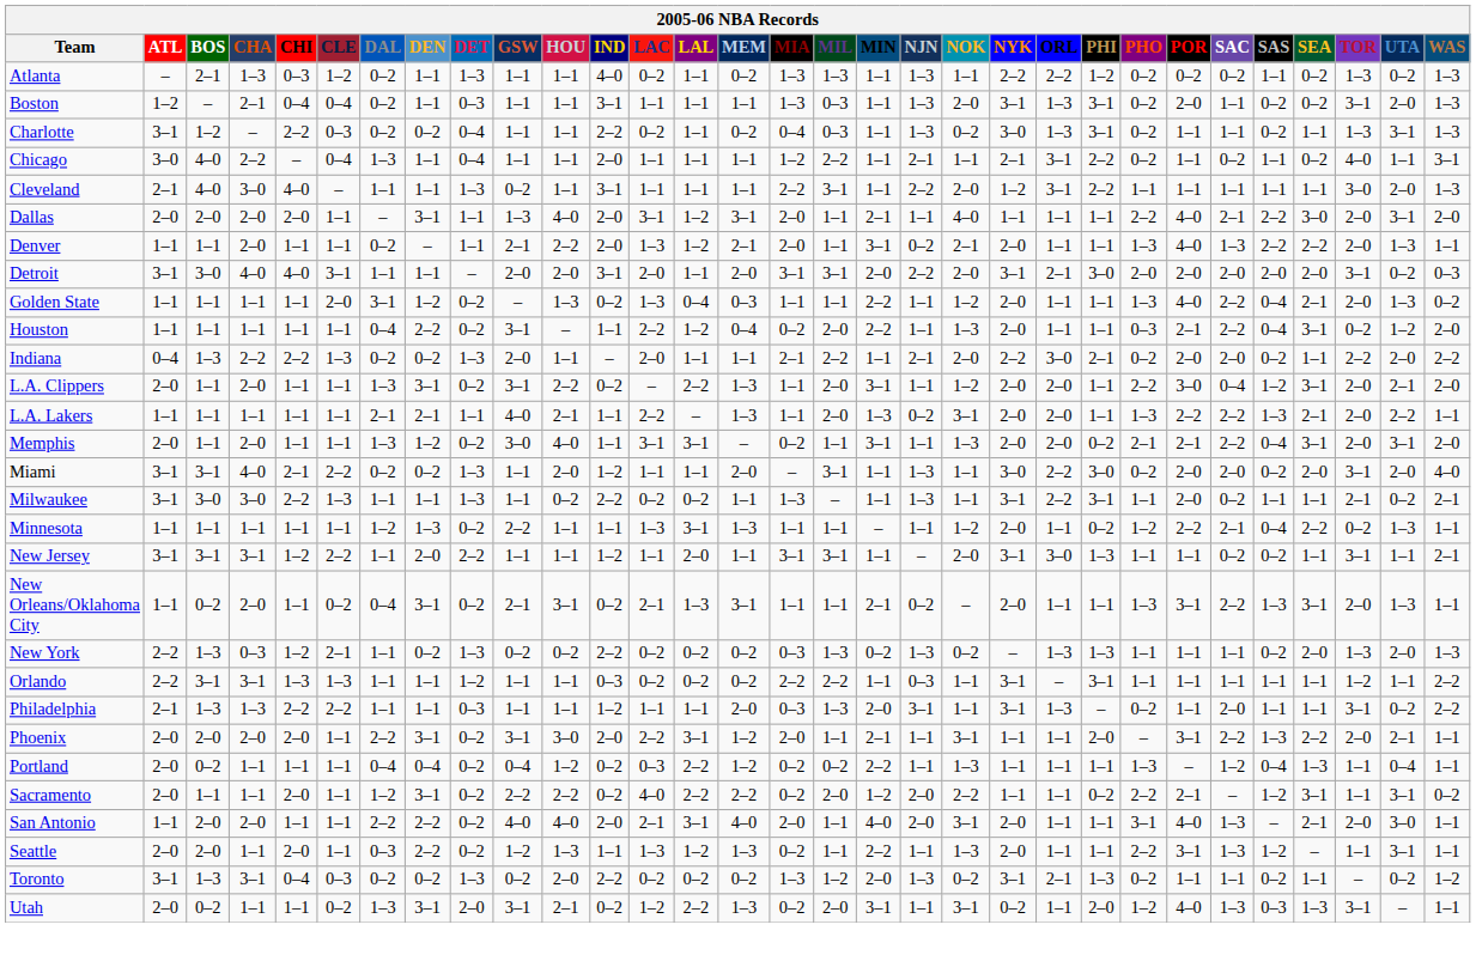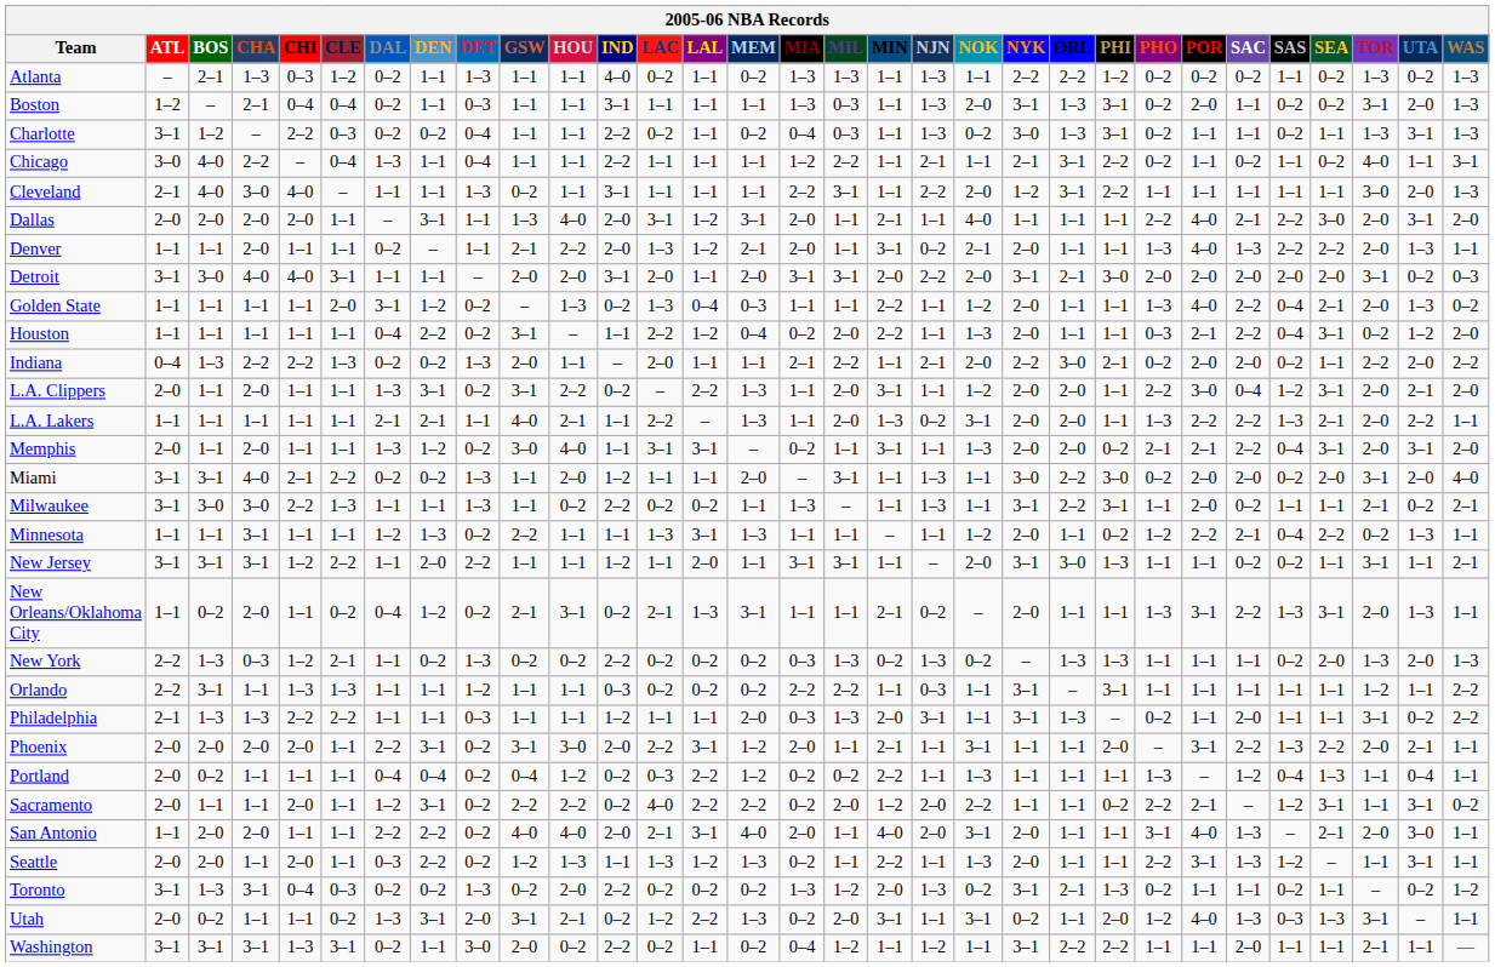 <table class="wikitable" style="font-size:86%; text-align:center;">
 <tr>
 <th colspan=31>2005-06 NBA Records</th>
 </tr>
 <tr>
 <th width=100>Team</th>
 <th style="background:#FF0000;color:#FFFFFF;width=35">ATL</th>
 <th style="background:#006400;color:#FFFFFF;width=35">BOS</th>
 <th style="background:#253E6A;color:#DF5106;width=35">CHA</th>
 <th style="background:#FF0000;color:#000000;width=35">CHI</th>
 <th style="background:#9F1F32;color:#001D43;width=35">CLE</th>
 <th style="background:#0055BA;color:#898D8F;width=35">DAL</th>
 <th style="background:#4C92CC;color:#FDB827;width=35">DEN</th>
 <th style="background:#006BB7;color:#ED164B;width=35">DET</th>
 <th style="background:#072E63;color:#DC5A34;width=35">GSW</th>
 <th style="background:#D31145;color:#CBD4D8;width=35">HOU</th>
 <th style="background:#000080;color:#FFD700;width=35">IND</th>
 <th style="background:#F9160D;color:#1A2E8B;width=35">LAC</th>
 <th style="background:#800080;color:#FFD700;width=35">LAL</th>
 <th style="background:#00265B;color:#BAD1EB;width=35">MEM</th>
 <th style="background:#000000;color:#8B0000;width=35">MIA</th>
 <th style="background:#00471B;color:#5C378A;width=35">MIL</th>
 <th style="background:#044D80;color:#000000;width=35">MIN</th>
 <th style="background:#12305B;color:#C4CED4;width=35">NJN</th>
 <th style="background:#0093B1;color:#FDB827;width=35">NOK</th>
 <th style="background:#0000FF;color:#FF8C00;width=35">NYK</th>
 <th style="background:#0000FF;color:#000000;width=35">ORL</th>
 <th style="background:#000000;color:#BB9754;width=35">PHI</th>
 <th style="background:#800080;color:#FF4500;width=35">PHO</th>
 <th style="background:#000000;color:#FF0000;width=35">POR</th>
 <th style="background:#6846A8;color:#FFFFFF;width=35">SAC</th>
 <th style="background:#000000;color:#C0C0C0;width=35">SAS</th>
 <th style="background:#005831;color:#FFC322;width=35">SEA</th>
 <th style="background:#7436BF;color:#BE0F34;width=35">TOR</th>
 <th style="background:#042A5C;color:#4C8ECC;width=35">UTA</th>
 <th style="background:#044D7D;color:#BC7A44;width=35">WAS</th>
 </tr>
 <tr>
 <td style="text-align:left;"><a href='#'>Atlanta</a></td>
 <td>–</td>
 <td>2–1</td>
 <td>1–3</td>
 <td>0–3</td>
 <td>1–2</td>
 <td>0–2</td>
 <td>1–1</td>
 <td>1–3</td>
 <td>1–1</td>
 <td>1–1</td>
 <td>4–0</td>
 <td>0–2</td>
 <td>1–1</td>
 <td>0–2</td>
 <td>1–3</td>
 <td>1–3</td>
 <td>1–1</td>
 <td>1–3</td>
 <td>1–1</td>
 <td>2–2</td>
 <td>2–2</td>
 <td>1–2</td>
 <td>0–2</td>
 <td>0–2</td>
 <td>0–2</td>
 <td>1–1</td>
 <td>0–2</td>
 <td>1–3</td>
 <td>0–2</td>
 <td>1–3</td>
 </tr>
 <tr>
 <td style="text-align:left;"><a href='#'>Boston</a></td>
 <td>1–2</td>
 <td>–</td>
 <td>2–1</td>
 <td>0–4</td>
 <td>0–4</td>
 <td>0–2</td>
 <td>1–1</td>
 <td>0–3</td>
 <td>1–1</td>
 <td>1–1</td>
 <td>3–1</td>
 <td>1–1</td>
 <td>1–1</td>
 <td>1–1</td>
 <td>1–3</td>
 <td>0–3</td>
 <td>1–1</td>
 <td>1–3</td>
 <td>2–0</td>
 <td>3–1</td>
 <td>1–3</td>
 <td>3–1</td>
 <td>0–2</td>
 <td>2–0</td>
 <td>1–1</td>
 <td>0–2</td>
 <td>0–2</td>
 <td>3–1</td>
 <td>2–0</td>
 <td>1–3</td>
 </tr>
 <tr>
 <td style="text-align:left;"><a href='#'>Charlotte</a></td>
 <td>3–1</td>
 <td>1–2</td>
 <td>–</td>
 <td>2–2</td>
 <td>0–3</td>
 <td>0–2</td>
 <td>0–2</td>
 <td>0–4</td>
 <td>1–1</td>
 <td>1–1</td>
 <td>2–2</td>
 <td>0–2</td>
 <td>1–1</td>
 <td>0–2</td>
 <td>0–4</td>
 <td>0–3</td>
 <td>1–1</td>
 <td>1–3</td>
 <td>0–2</td>
 <td>3–0</td>
 <td>1–3</td>
 <td>3–1</td>
 <td>0–2</td>
 <td>1–1</td>
 <td>1–1</td>
 <td>0–2</td>
 <td>1–1</td>
 <td>1–3</td>
 <td>3–1</td>
 <td>1–3</td>
 </tr>
 <tr>
 <td style="text-align:left;"><a href='#'>Chicago</a></td>
 <td>3–0</td>
 <td>4–0</td>
 <td>2–2</td>
 <td>–</td>
 <td>0–4</td>
 <td>1–3</td>
 <td>1–1</td>
 <td>0–4</td>
 <td>1–1</td>
 <td>1–1</td>
-<td>2–0</td>
+<td>2–2</td>
 <td>1–1</td>
 <td>1–1</td>
 <td>1–1</td>
 <td>1–2</td>
 <td>2–2</td>
 <td>1–1</td>
 <td>2–1</td>
 <td>1–1</td>
 <td>2–1</td>
 <td>3–1</td>
 <td>2–2</td>
 <td>0–2</td>
 <td>1–1</td>
 <td>0–2</td>
 <td>1–1</td>
 <td>0–2</td>
 <td>4–0</td>
 <td>1–1</td>
 <td>3–1</td>
 </tr>
 <tr>
 <td style="text-align:left;"><a href='#'>Cleveland</a></td>
 <td>2–1</td>
 <td>4–0</td>
 <td>3–0</td>
 <td>4–0</td>
 <td>–</td>
 <td>1–1</td>
 <td>1–1</td>
 <td>1–3</td>
 <td>0–2</td>
 <td>1–1</td>
 <td>3–1</td>
 <td>1–1</td>
 <td>1–1</td>
 <td>1–1</td>
 <td>2–2</td>
 <td>3–1</td>
 <td>1–1</td>
 <td>2–2</td>
 <td>2–0</td>
 <td>1–2</td>
 <td>3–1</td>
 <td>2–2</td>
 <td>1–1</td>
 <td>1–1</td>
 <td>1–1</td>
 <td>1–1</td>
 <td>1–1</td>
 <td>3–0</td>
 <td>2–0</td>
 <td>1–3</td>
 </tr>
 <tr>
 <td style="text-align:left;"><a href='#'>Dallas</a></td>
 <td>2–0</td>
 <td>2–0</td>
 <td>2–0</td>
 <td>2–0</td>
 <td>1–1</td>
 <td>–</td>
 <td>3–1</td>
 <td>1–1</td>
 <td>1–3</td>
 <td>4–0</td>
 <td>2–0</td>
 <td>3–1</td>
 <td>1–2</td>
 <td>3–1</td>
 <td>2–0</td>
 <td>1–1</td>
 <td>2–1</td>
 <td>1–1</td>
 <td>4–0</td>
 <td>1–1</td>
 <td>1–1</td>
 <td>1–1</td>
 <td>2–2</td>
 <td>4–0</td>
 <td>2–1</td>
 <td>2–2</td>
 <td>3–0</td>
 <td>2–0</td>
 <td>3–1</td>
 <td>2–0</td>
 </tr>
 <tr>
 <td style="text-align:left;"><a href='#'>Denver</a></td>
 <td>1–1</td>
 <td>1–1</td>
 <td>2–0</td>
 <td>1–1</td>
 <td>1–1</td>
 <td>0–2</td>
 <td>–</td>
 <td>1–1</td>
 <td>2–1</td>
 <td>2–2</td>
 <td>2–0</td>
 <td>1–3</td>
 <td>1–2</td>
 <td>2–1</td>
 <td>2–0</td>
 <td>1–1</td>
 <td>3–1</td>
 <td>0–2</td>
 <td>2–1</td>
 <td>2–0</td>
 <td>1–1</td>
 <td>1–1</td>
 <td>1–3</td>
 <td>4–0</td>
 <td>1–3</td>
 <td>2–2</td>
 <td>2–2</td>
 <td>2–0</td>
 <td>1–3</td>
 <td>1–1</td>
 </tr>
 <tr>
 <td style="text-align:left;"><a href='#'>Detroit</a></td>
 <td>3–1</td>
 <td>3–0</td>
 <td>4–0</td>
 <td>4–0</td>
 <td>3–1</td>
 <td>1–1</td>
 <td>1–1</td>
 <td>–</td>
 <td>2–0</td>
 <td>2–0</td>
 <td>3–1</td>
 <td>2–0</td>
 <td>1–1</td>
 <td>2–0</td>
 <td>3–1</td>
 <td>3–1</td>
 <td>2–0</td>
 <td>2–2</td>
 <td>2–0</td>
 <td>3–1</td>
 <td>2–1</td>
 <td>3–0</td>
 <td>2–0</td>
 <td>2–0</td>
 <td>2–0</td>
 <td>2–0</td>
 <td>2–0</td>
 <td>3–1</td>
 <td>0–2</td>
 <td>0–3</td>
 </tr>
 <tr>
 <td style="text-align:left;"><a href='#'>Golden State</a></td>
 <td>1–1</td>
 <td>1–1</td>
 <td>1–1</td>
 <td>1–1</td>
 <td>2–0</td>
 <td>3–1</td>
 <td>1–2</td>
 <td>0–2</td>
 <td>–</td>
 <td>1–3</td>
 <td>0–2</td>
 <td>1–3</td>
 <td>0–4</td>
 <td>0–3</td>
 <td>1–1</td>
 <td>1–1</td>
 <td>2–2</td>
 <td>1–1</td>
 <td>1–2</td>
 <td>2–0</td>
 <td>1–1</td>
 <td>1–1</td>
 <td>1–3</td>
 <td>4–0</td>
 <td>2–2</td>
 <td>0–4</td>
 <td>2–1</td>
 <td>2–0</td>
 <td>1–3</td>
 <td>0–2</td>
 </tr>
 <tr>
 <td style="text-align:left;"><a href='#'>Houston</a></td>
 <td>1–1</td>
 <td>1–1</td>
 <td>1–1</td>
 <td>1–1</td>
 <td>1–1</td>
 <td>0–4</td>
 <td>2–2</td>
 <td>0–2</td>
 <td>3–1</td>
 <td>–</td>
 <td>1–1</td>
 <td>2–2</td>
 <td>1–2</td>
 <td>0–4</td>
 <td>0–2</td>
 <td>2–0</td>
 <td>2–2</td>
 <td>1–1</td>
 <td>1–3</td>
 <td>2–0</td>
 <td>1–1</td>
 <td>1–1</td>
 <td>0–3</td>
 <td>2–1</td>
 <td>2–2</td>
 <td>0–4</td>
 <td>3–1</td>
 <td>0–2</td>
 <td>1–2</td>
 <td>2–0</td>
 </tr>
 <tr>
 <td style="text-align:left;"><a href='#'>Indiana</a></td>
 <td>0–4</td>
 <td>1–3</td>
 <td>2–2</td>
 <td>2–2</td>
 <td>1–3</td>
 <td>0–2</td>
 <td>0–2</td>
 <td>1–3</td>
 <td>2–0</td>
 <td>1–1</td>
 <td>–</td>
 <td>2–0</td>
 <td>1–1</td>
 <td>1–1</td>
 <td>2–1</td>
 <td>2–2</td>
 <td>1–1</td>
 <td>2–1</td>
 <td>2–0</td>
 <td>2–2</td>
 <td>3–0</td>
 <td>2–1</td>
 <td>0–2</td>
 <td>2–0</td>
 <td>2–0</td>
 <td>0–2</td>
 <td>1–1</td>
 <td>2–2</td>
 <td>2–0</td>
 <td>2–2</td>
 </tr>
 <tr>
 <td style="text-align:left;"><a href='#'>L.A. Clippers</a></td>
 <td>2–0</td>
 <td>1–1</td>
 <td>2–0</td>
 <td>1–1</td>
 <td>1–1</td>
 <td>1–3</td>
 <td>3–1</td>
 <td>0–2</td>
 <td>3–1</td>
 <td>2–2</td>
 <td>0–2</td>
 <td>–</td>
 <td>2–2</td>
 <td>1–3</td>
 <td>1–1</td>
 <td>2–0</td>
 <td>3–1</td>
 <td>1–1</td>
 <td>1–2</td>
 <td>2–0</td>
 <td>2–0</td>
 <td>1–1</td>
 <td>2–2</td>
 <td>3–0</td>
 <td>0–4</td>
 <td>1–2</td>
 <td>3–1</td>
 <td>2–0</td>
 <td>2–1</td>
 <td>2–0</td>
 </tr>
 <tr>
 <td style="text-align:left;"><a href='#'>L.A. Lakers</a></td>
 <td>1–1</td>
 <td>1–1</td>
 <td>1–1</td>
 <td>1–1</td>
 <td>1–1</td>
 <td>2–1</td>
 <td>2–1</td>
 <td>1–1</td>
 <td>4–0</td>
 <td>2–1</td>
 <td>1–1</td>
 <td>2–2</td>
 <td>–</td>
 <td>1–3</td>
 <td>1–1</td>
 <td>2–0</td>
 <td>1–3</td>
 <td>0–2</td>
 <td>3–1</td>
 <td>2–0</td>
 <td>2–0</td>
 <td>1–1</td>
 <td>1–3</td>
 <td>2–2</td>
 <td>2–2</td>
 <td>1–3</td>
 <td>2–1</td>
 <td>2–0</td>
 <td>2–2</td>
 <td>1–1</td>
 </tr>
 <tr>
 <td style="text-align:left;"><a href='#'>Memphis</a></td>
 <td>2–0</td>
 <td>1–1</td>
 <td>2–0</td>
 <td>1–1</td>
 <td>1–1</td>
 <td>1–3</td>
 <td>1–2</td>
 <td>0–2</td>
 <td>3–0</td>
 <td>4–0</td>
 <td>1–1</td>
 <td>3–1</td>
 <td>3–1</td>
 <td>–</td>
 <td>0–2</td>
 <td>1–1</td>
 <td>3–1</td>
 <td>1–1</td>
 <td>1–3</td>
 <td>2–0</td>
 <td>2–0</td>
 <td>0–2</td>
 <td>2–1</td>
 <td>2–1</td>
 <td>2–2</td>
 <td>0–4</td>
 <td>3–1</td>
 <td>2–0</td>
 <td>3–1</td>
 <td>2–0</td>
 </tr>
 <tr>
 <td style="text-align:left;">Miami</td>
 <td>3–1</td>
 <td>3–1</td>
 <td>4–0</td>
 <td>2–1</td>
 <td>2–2</td>
 <td>0–2</td>
 <td>0–2</td>
 <td>1–3</td>
 <td>1–1</td>
 <td>2–0</td>
 <td>1–2</td>
 <td>1–1</td>
 <td>1–1</td>
 <td>2–0</td>
 <td>–</td>
 <td>3–1</td>
 <td>1–1</td>
 <td>1–3</td>
 <td>1–1</td>
 <td>3–0</td>
 <td>2–2</td>
 <td>3–0</td>
 <td>0–2</td>
 <td>2–0</td>
 <td>2–0</td>
 <td>0–2</td>
 <td>2–0</td>
 <td>3–1</td>
 <td>2–0</td>
 <td>4–0</td>
 </tr>
 <tr>
 <td style="text-align:left;"><a href='#'>Milwaukee</a></td>
 <td>3–1</td>
 <td>3–0</td>
 <td>3–0</td>
 <td>2–2</td>
 <td>1–3</td>
 <td>1–1</td>
 <td>1–1</td>
 <td>1–3</td>
 <td>1–1</td>
 <td>0–2</td>
 <td>2–2</td>
 <td>0–2</td>
 <td>0–2</td>
 <td>1–1</td>
 <td>1–3</td>
 <td>–</td>
 <td>1–1</td>
 <td>1–3</td>
 <td>1–1</td>
 <td>3–1</td>
 <td>2–2</td>
 <td>3–1</td>
 <td>1–1</td>
 <td>2–0</td>
 <td>0–2</td>
 <td>1–1</td>
 <td>1–1</td>
 <td>2–1</td>
 <td>0–2</td>
 <td>2–1</td>
 </tr>
 <tr>
 <td style="text-align:left;"><a href='#'>Minnesota</a></td>
 <td>1–1</td>
 <td>1–1</td>
-<td>1–1</td>
+<td>3–1</td>
 <td>1–1</td>
 <td>1–1</td>
 <td>1–2</td>
 <td>1–3</td>
 <td>0–2</td>
 <td>2–2</td>
 <td>1–1</td>
 <td>1–1</td>
 <td>1–3</td>
 <td>3–1</td>
 <td>1–3</td>
 <td>1–1</td>
 <td>1–1</td>
 <td>–</td>
 <td>1–1</td>
 <td>1–2</td>
 <td>2–0</td>
 <td>1–1</td>
 <td>0–2</td>
 <td>1–2</td>
 <td>2–2</td>
 <td>2–1</td>
 <td>0–4</td>
 <td>2–2</td>
 <td>0–2</td>
 <td>1–3</td>
 <td>1–1</td>
 </tr>
 <tr>
 <td style="text-align:left;"><a href='#'>New Jersey</a></td>
 <td>3–1</td>
 <td>3–1</td>
 <td>3–1</td>
 <td>1–2</td>
 <td>2–2</td>
 <td>1–1</td>
 <td>2–0</td>
 <td>2–2</td>
 <td>1–1</td>
 <td>1–1</td>
 <td>1–2</td>
 <td>1–1</td>
 <td>2–0</td>
 <td>1–1</td>
 <td>3–1</td>
 <td>3–1</td>
 <td>1–1</td>
 <td>–</td>
 <td>2–0</td>
 <td>3–1</td>
 <td>3–0</td>
 <td>1–3</td>
 <td>1–1</td>
 <td>1–1</td>
 <td>0–2</td>
 <td>0–2</td>
 <td>1–1</td>
 <td>3–1</td>
 <td>1–1</td>
 <td>2–1</td>
 </tr>
 <tr>
 <td style="text-align:left;"><a href='#'>New Orleans/Oklahoma City</a></td>
 <td>1–1</td>
 <td>0–2</td>
 <td>2–0</td>
 <td>1–1</td>
 <td>0–2</td>
 <td>0–4</td>
-<td>3–1</td>
+<td>1–2</td>
 <td>0–2</td>
 <td>2–1</td>
 <td>3–1</td>
 <td>0–2</td>
 <td>2–1</td>
 <td>1–3</td>
 <td>3–1</td>
 <td>1–1</td>
 <td>1–1</td>
 <td>2–1</td>
 <td>0–2</td>
 <td>–</td>
 <td>2–0</td>
 <td>1–1</td>
 <td>1–1</td>
 <td>1–3</td>
 <td>3–1</td>
 <td>2–2</td>
 <td>1–3</td>
 <td>3–1</td>
 <td>2–0</td>
 <td>1–3</td>
 <td>1–1</td>
 </tr>
 <tr>
 <td style="text-align:left;"><a href='#'>New York</a></td>
 <td>2–2</td>
 <td>1–3</td>
 <td>0–3</td>
 <td>1–2</td>
 <td>2–1</td>
 <td>1–1</td>
 <td>0–2</td>
 <td>1–3</td>
 <td>0–2</td>
 <td>0–2</td>
 <td>2–2</td>
 <td>0–2</td>
 <td>0–2</td>
 <td>0–2</td>
 <td>0–3</td>
 <td>1–3</td>
 <td>0–2</td>
 <td>1–3</td>
 <td>0–2</td>
 <td>–</td>
 <td>1–3</td>
 <td>1–3</td>
 <td>1–1</td>
 <td>1–1</td>
 <td>1–1</td>
 <td>0–2</td>
 <td>2–0</td>
 <td>1–3</td>
 <td>2–0</td>
 <td>1–3</td>
 </tr>
 <tr>
 <td style="text-align:left;"><a href='#'>Orlando</a></td>
 <td>2–2</td>
 <td>3–1</td>
-<td>3–1</td>
+<td>1–1</td>
 <td>1–3</td>
 <td>1–3</td>
 <td>1–1</td>
 <td>1–1</td>
 <td>1–2</td>
 <td>1–1</td>
 <td>1–1</td>
 <td>0–3</td>
 <td>0–2</td>
 <td>0–2</td>
 <td>0–2</td>
 <td>2–2</td>
 <td>2–2</td>
 <td>1–1</td>
 <td>0–3</td>
 <td>1–1</td>
 <td>3–1</td>
 <td>–</td>
 <td>3–1</td>
 <td>1–1</td>
 <td>1–1</td>
 <td>1–1</td>
 <td>1–1</td>
 <td>1–1</td>
 <td>1–2</td>
 <td>1–1</td>
 <td>2–2</td>
 </tr>
 <tr>
 <td style="text-align:left;"><a href='#'>Philadelphia</a></td>
 <td>2–1</td>
 <td>1–3</td>
 <td>1–3</td>
 <td>2–2</td>
 <td>2–2</td>
 <td>1–1</td>
 <td>1–1</td>
 <td>0–3</td>
 <td>1–1</td>
 <td>1–1</td>
 <td>1–2</td>
 <td>1–1</td>
 <td>1–1</td>
 <td>2–0</td>
 <td>0–3</td>
 <td>1–3</td>
 <td>2–0</td>
 <td>3–1</td>
 <td>1–1</td>
 <td>3–1</td>
 <td>1–3</td>
 <td>–</td>
 <td>0–2</td>
 <td>1–1</td>
 <td>2–0</td>
 <td>1–1</td>
 <td>1–1</td>
 <td>3–1</td>
 <td>0–2</td>
 <td>2–2</td>
 </tr>
 <tr>
 <td style="text-align:left;"><a href='#'>Phoenix</a></td>
 <td>2–0</td>
 <td>2–0</td>
 <td>2–0</td>
 <td>2–0</td>
 <td>1–1</td>
 <td>2–2</td>
 <td>3–1</td>
 <td>0–2</td>
 <td>3–1</td>
 <td>3–0</td>
 <td>2–0</td>
 <td>2–2</td>
 <td>3–1</td>
 <td>1–2</td>
 <td>2–0</td>
 <td>1–1</td>
 <td>2–1</td>
 <td>1–1</td>
 <td>3–1</td>
 <td>1–1</td>
 <td>1–1</td>
 <td>2–0</td>
 <td>–</td>
 <td>3–1</td>
 <td>2–2</td>
 <td>1–3</td>
 <td>2–2</td>
 <td>2–0</td>
 <td>2–1</td>
 <td>1–1</td>
 </tr>
 <tr>
 <td style="text-align:left;"><a href='#'>Portland</a></td>
 <td>2–0</td>
 <td>0–2</td>
 <td>1–1</td>
 <td>1–1</td>
 <td>1–1</td>
 <td>0–4</td>
 <td>0–4</td>
 <td>0–2</td>
 <td>0–4</td>
 <td>1–2</td>
 <td>0–2</td>
 <td>0–3</td>
 <td>2–2</td>
 <td>1–2</td>
 <td>0–2</td>
 <td>0–2</td>
 <td>2–2</td>
 <td>1–1</td>
 <td>1–3</td>
 <td>1–1</td>
 <td>1–1</td>
 <td>1–1</td>
 <td>1–3</td>
 <td>–</td>
 <td>1–2</td>
 <td>0–4</td>
 <td>1–3</td>
 <td>1–1</td>
 <td>0–4</td>
 <td>1–1</td>
 </tr>
 <tr>
 <td style="text-align:left;"><a href='#'>Sacramento</a></td>
 <td>2–0</td>
 <td>1–1</td>
 <td>1–1</td>
 <td>2–0</td>
 <td>1–1</td>
 <td>1–2</td>
 <td>3–1</td>
 <td>0–2</td>
 <td>2–2</td>
 <td>2–2</td>
 <td>0–2</td>
 <td>4–0</td>
 <td>2–2</td>
 <td>2–2</td>
 <td>0–2</td>
 <td>2–0</td>
 <td>1–2</td>
 <td>2–0</td>
 <td>2–2</td>
 <td>1–1</td>
 <td>1–1</td>
 <td>0–2</td>
 <td>2–2</td>
 <td>2–1</td>
 <td>–</td>
 <td>1–2</td>
 <td>3–1</td>
 <td>1–1</td>
 <td>3–1</td>
 <td>0–2</td>
 </tr>
 <tr>
 <td style="text-align:left;"><a href='#'>San Antonio</a></td>
 <td>1–1</td>
 <td>2–0</td>
 <td>2–0</td>
 <td>1–1</td>
 <td>1–1</td>
 <td>2–2</td>
 <td>2–2</td>
 <td>0–2</td>
 <td>4–0</td>
 <td>4–0</td>
 <td>2–0</td>
 <td>2–1</td>
 <td>3–1</td>
 <td>4–0</td>
 <td>2–0</td>
 <td>1–1</td>
 <td>4–0</td>
 <td>2–0</td>
 <td>3–1</td>
 <td>2–0</td>
 <td>1–1</td>
 <td>1–1</td>
 <td>3–1</td>
 <td>4–0</td>
 <td>1–3</td>
 <td>–</td>
 <td>2–1</td>
 <td>2–0</td>
 <td>3–0</td>
 <td>1–1</td>
 </tr>
 <tr>
 <td style="text-align:left;"><a href='#'>Seattle</a></td>
 <td>2–0</td>
 <td>2–0</td>
 <td>1–1</td>
 <td>2–0</td>
 <td>1–1</td>
 <td>0–3</td>
 <td>2–2</td>
 <td>0–2</td>
 <td>1–2</td>
 <td>1–3</td>
 <td>1–1</td>
 <td>1–3</td>
 <td>1–2</td>
 <td>1–3</td>
 <td>0–2</td>
 <td>1–1</td>
 <td>2–2</td>
 <td>1–1</td>
 <td>1–3</td>
 <td>2–0</td>
 <td>1–1</td>
 <td>1–1</td>
 <td>2–2</td>
 <td>3–1</td>
 <td>1–3</td>
 <td>1–2</td>
 <td>–</td>
 <td>1–1</td>
 <td>3–1</td>
 <td>1–1</td>
 </tr>
 <tr>
 <td style="text-align:left;"><a href='#'>Toronto</a></td>
 <td>3–1</td>
 <td>1–3</td>
 <td>3–1</td>
 <td>0–4</td>
 <td>0–3</td>
 <td>0–2</td>
 <td>0–2</td>
 <td>1–3</td>
 <td>0–2</td>
 <td>2–0</td>
 <td>2–2</td>
 <td>0–2</td>
 <td>0–2</td>
 <td>0–2</td>
 <td>1–3</td>
 <td>1–2</td>
 <td>2–0</td>
 <td>1–3</td>
 <td>0–2</td>
 <td>3–1</td>
 <td>2–1</td>
 <td>1–3</td>
 <td>0–2</td>
 <td>1–1</td>
 <td>1–1</td>
 <td>0–2</td>
 <td>1–1</td>
 <td>–</td>
 <td>0–2</td>
 <td>1–2</td>
 </tr>
 <tr>
 <td style="text-align:left;"><a href='#'>Utah</a></td>
 <td>2–0</td>
 <td>0–2</td>
 <td>1–1</td>
 <td>1–1</td>
 <td>0–2</td>
 <td>1–3</td>
 <td>3–1</td>
 <td>2–0</td>
 <td>3–1</td>
 <td>2–1</td>
 <td>0–2</td>
 <td>1–2</td>
 <td>2–2</td>
 <td>1–3</td>
 <td>0–2</td>
 <td>2–0</td>
 <td>3–1</td>
 <td>1–1</td>
 <td>3–1</td>
 <td>0–2</td>
 <td>1–1</td>
 <td>2–0</td>
 <td>1–2</td>
 <td>4–0</td>
 <td>1–3</td>
 <td>0–3</td>
 <td>1–3</td>
 <td>3–1</td>
 <td>–</td>
 <td>1–1</td>
 </tr>
+<tr>
+<td style="text-align:left;"><a href='#'>Washington</a></td>
+<td>3–1</td>
+<td>3–1</td>
+<td>3–1</td>
+<td>1–3</td>
+<td>3–1</td>
+<td>0–2</td>
+<td>1–1</td>
+<td>3–0</td>
+<td>2–0</td>
+<td>0–2</td>
+<td>2–2</td>
+<td>0–2</td>
+<td>1–1</td>
+<td>0–2</td>
+<td>0–4</td>
+<td>1–2</td>
+<td>1–1</td>
+<td>1–2</td>
+<td>1–1</td>
+<td>3–1</td>
+<td>2–2</td>
+<td>2–2</td>
+<td>1–1</td>
+<td>1–1</td>
+<td>2–0</td>
+<td>1–1</td>
+<td>1–1</td>
+<td>2–1</td>
+<td>1–1</td>
+<td>—</td>
+</tr>
 </table>
